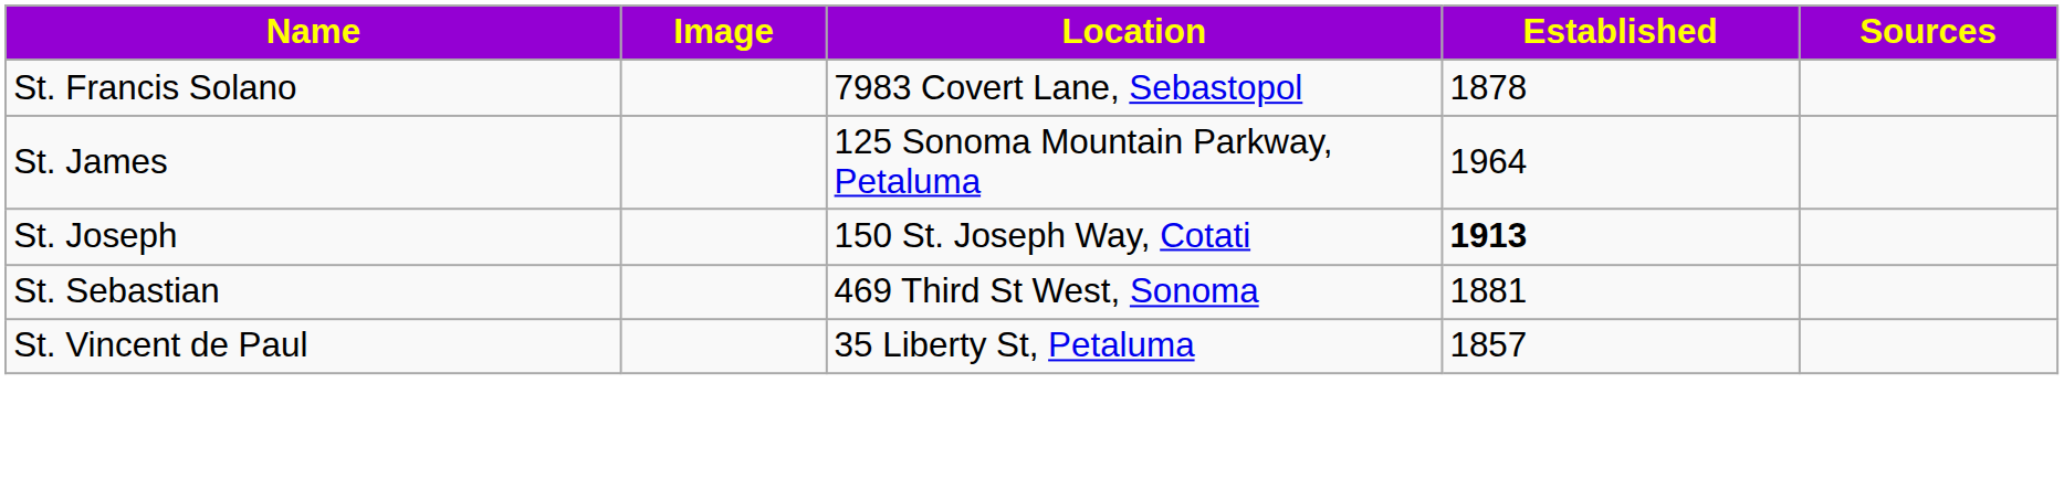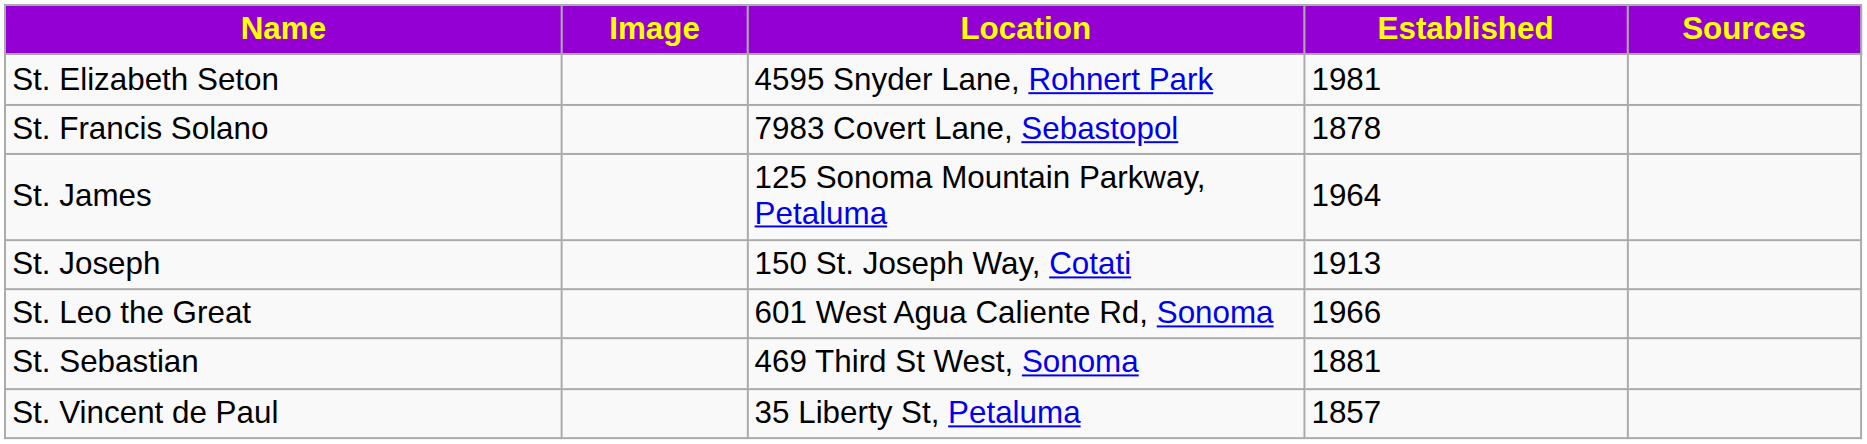 <table class="wikitable sortable" style="width:75%">
 <tr>
 <th style="background:darkviolet; color:yellow;" width="30%"><strong>Name</strong></th>
 <th style="background:darkviolet; color:yellow;" width="10%"><strong>Image</strong></th>
 <th style="background:darkviolet; color:yellow;" width="30%"><strong>Location</strong></th>
 <th style="background:darkviolet; color:yellow;" width="15"><strong>Established</strong></th>
 <th style="background:darkviolet; color:yellow;" width="10"><strong>Sources</strong></th>
 </tr>
 <tr>
+</tr>
+<tr>
+<td>St. Elizabeth Seton</td>
+<td></td>
+<td>4595 Snyder Lane, <a href='#'>Rohnert Park</a></td>
+<td>1981</td>
+<td></td>
 </tr>
 <tr>
 <td>St. Francis Solano</td>
 <td></td>
 <td>7983 Covert Lane, <a href='#'>Sebastopol</a></td>
 <td>1878</td>
 <td></td>
 </tr>
 <tr>
 <td>St. James</td>
 <td></td>
 <td>125 Sonoma Mountain Parkway, <a href='#'>Petaluma</a></td>
 <td>1964</td>
 <td></td>
 </tr>
 <tr>
 <td>St. Joseph</td>
 <td></td>
 <td>150 St. Joseph Way, <a href='#'>Cotati</a></td>
-<td><strong>1913</strong></td>
+<td>1913</td>
+<td></td>
+</tr>
+<tr>
+<td>St. Leo the Great</td>
+<td></td>
+<td>601 West Agua Caliente Rd, <a href='#'>Sonoma</a></td>
+<td>1966</td>
 <td></td>
 </tr>
 <tr>
 <td>St. Sebastian</td>
 <td></td>
 <td>469 Third St West, <a href='#'>Sonoma</a></td>
 <td>1881</td>
 <td></td>
 </tr>
 <tr>
 <td>St. Vincent de Paul</td>
 <td></td>
 <td>35 Liberty St, <a href='#'>Petaluma</a></td>
 <td>1857</td>
 <td></td>
 </tr>
 </table>
